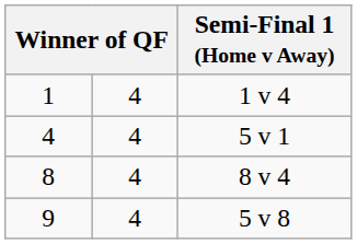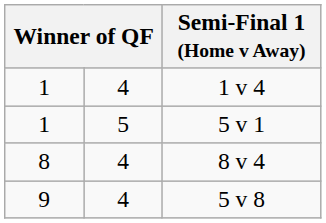 <table class="wikitable" style="text-align:center">
 <tr>
 <th width="100" colspan=2>Winner of QF</th>
 <th width="100">Semi-Final 1<br><small>(Home v Away)</small></th>
 </tr>
 <tr>
 <td>1</td>
 <td>4</td>
 <td>1 v 4</td>
 </tr>
 <tr>
-<td>4</td>
-<td>4</td>
+<td>1</td>
+<td>5</td>
 <td>5 v 1</td>
 </tr>
 <tr>
 <td>8</td>
 <td>4</td>
 <td>8 v 4</td>
 </tr>
 <tr>
 <td>9</td>
 <td>4</td>
 <td>5 v 8</td>
 </tr>
 </table>
